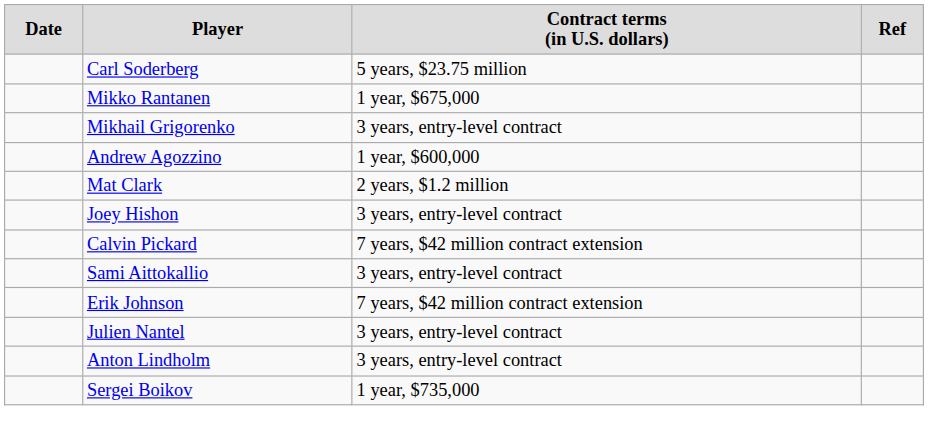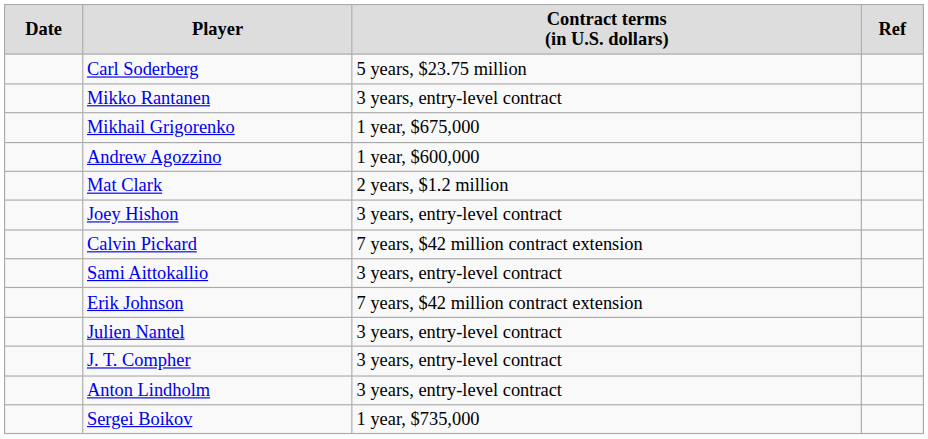 <table class="wikitable" style="border-collapse: collapse; width: 50em; padding: 3;">
 <tr align="center" bgcolor="#dddddd">
 <td><strong>Date</strong></td>
 <td><strong>Player</strong></td>
 <td><strong>Contract terms</strong><br><strong>(in U.S. dollars)</strong></td>
 <td><strong>Ref</strong></td>
 </tr>
 <tr>
 <td></td>
 <td><a href='#'>Carl Soderberg</a></td>
 <td>5 years, $23.75 million</td>
 <td></td>
 </tr>
 <tr>
 <td></td>
 <td><a href='#'>Mikko Rantanen</a></td>
-<td>1 year, $675,000</td>
+<td>3 years, entry-level contract</td>
 <td></td>
 </tr>
 <tr>
 <td></td>
 <td><a href='#'>Mikhail Grigorenko</a></td>
-<td>3 years, entry-level contract</td>
+<td>1 year, $675,000</td>
 <td></td>
 </tr>
 <tr>
 <td></td>
 <td><a href='#'>Andrew Agozzino</a></td>
 <td>1 year, $600,000</td>
 <td></td>
 </tr>
 <tr>
 <td></td>
 <td><a href='#'>Mat Clark</a></td>
 <td>2 years, $1.2 million</td>
 <td></td>
 </tr>
 <tr>
 <td></td>
 <td><a href='#'>Joey Hishon</a></td>
 <td>3 years, entry-level contract</td>
 <td></td>
 </tr>
 <tr>
 <td></td>
 <td><a href='#'>Calvin Pickard</a></td>
 <td>7 years, $42 million contract extension</td>
 <td></td>
 </tr>
 <tr>
 <td></td>
 <td><a href='#'>Sami Aittokallio</a></td>
 <td>3 years, entry-level contract</td>
 <td></td>
 </tr>
 <tr>
 <td></td>
 <td><a href='#'>Erik Johnson</a></td>
 <td>7 years, $42 million contract extension</td>
 <td></td>
 </tr>
 <tr>
 <td></td>
 <td><a href='#'>Julien Nantel</a></td>
 <td>3 years, entry-level contract</td>
 <td></td>
 </tr>
 <tr>
 <td></td>
+<td><a href='#'>J. T. Compher</a></td>
+<td>3 years, entry-level contract</td>
+<td></td>
+</tr>
+<tr>
+<td></td>
 <td><a href='#'>Anton Lindholm</a></td>
 <td>3 years, entry-level contract</td>
 <td></td>
 </tr>
 <tr>
 <td></td>
 <td><a href='#'>Sergei Boikov</a></td>
 <td>1 year, $735,000</td>
 <td></td>
 </tr>
 </table>
